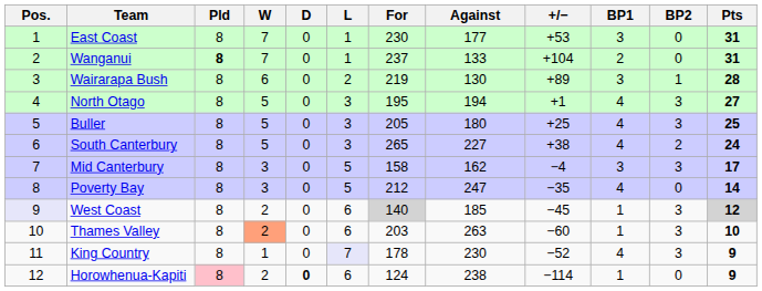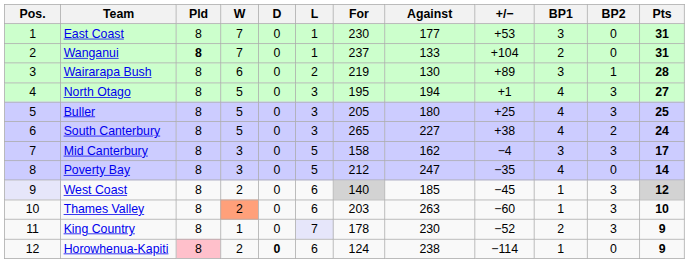 <table class="wikitable" style="text-align:center;width:100%">
 <tr>
 <th style="width:20px" abbr="Position">Pos.</th>
 <th style="width:17%">Team</th>
 <th style="width:25px" abbr="Played">Pld</th>
 <th style="width:20px" abbr="Won">W</th>
 <th style="width:20px" abbr="Drawn">D</th>
 <th style="width:20px" abbr="Lost">L</th>
 <th style="width:30px" abbr="Points for">For</th>
 <th style="width:30px" abbr="Points against">Against</th>
 <th style="width:30px" abbr="Points difference">+/−</th>
 <th style="width:28px" abbr="Bonus Points 1">BP1</th>
 <th style="width:28px" abbr="Bonus Points 2">BP2</th>
 <th style="width:25px" abbr="Points">Pts</th>
 </tr>
 <tr style="background:#cfc">
 <td>1</td>
 <td style="text-align:left"><a href='#'>East Coast</a></td>
 <td>8</td>
 <td>7</td>
 <td>0</td>
 <td>1</td>
 <td>230</td>
 <td>177</td>
 <td>+53</td>
 <td>3</td>
 <td>0</td>
 <td><strong>31</strong></td>
 </tr>
 <tr style="background:#cfc">
 <td>2</td>
 <td style="text-align:left"><a href='#'>Wanganui</a></td>
 <td><strong>8</strong></td>
 <td>7</td>
 <td>0</td>
 <td>1</td>
 <td>237</td>
 <td>133</td>
 <td>+104</td>
 <td>2</td>
 <td>0</td>
 <td><strong>31</strong></td>
 </tr>
 <tr style="background:#cfc">
 <td>3</td>
 <td style="text-align:left"><a href='#'>Wairarapa Bush</a></td>
 <td>8</td>
 <td>6</td>
 <td>0</td>
 <td>2</td>
 <td>219</td>
 <td>130</td>
 <td>+89</td>
 <td>3</td>
 <td>1</td>
 <td><strong>28</strong></td>
 </tr>
 <tr style="background:#cfc">
 <td>4</td>
 <td style="text-align:left"><a href='#'>North Otago</a></td>
 <td>8</td>
 <td>5</td>
 <td>0</td>
 <td>3</td>
 <td>195</td>
 <td>194</td>
 <td>+1</td>
 <td>4</td>
 <td>3</td>
 <td><strong>27</strong></td>
 </tr>
 <tr style="background:#ccf">
 <td>5</td>
 <td style="text-align:left"><a href='#'>Buller</a></td>
 <td>8</td>
 <td>5</td>
 <td>0</td>
 <td>3</td>
 <td>205</td>
 <td>180</td>
 <td>+25</td>
 <td>4</td>
 <td>3</td>
 <td><strong>25</strong></td>
 </tr>
 <tr style="background:#ccf">
 <td>6</td>
 <td style="text-align:left"><a href='#'>South Canterbury</a></td>
 <td>8</td>
 <td>5</td>
 <td>0</td>
 <td>3</td>
 <td>265</td>
 <td>227</td>
 <td>+38</td>
 <td>4</td>
 <td>2</td>
 <td><strong>24</strong></td>
 </tr>
 <tr style="background:#ccf">
 <td>7</td>
 <td style="text-align:left"><a href='#'>Mid Canterbury</a></td>
 <td>8</td>
 <td>3</td>
 <td>0</td>
 <td>5</td>
 <td>158</td>
 <td>162</td>
 <td>−4</td>
 <td>3</td>
 <td>3</td>
 <td><strong>17</strong></td>
 </tr>
 <tr style="background:#ccf">
 <td>8</td>
 <td style="text-align:left"><a href='#'>Poverty Bay</a></td>
 <td>8</td>
 <td>3</td>
 <td>0</td>
 <td>5</td>
 <td>212</td>
 <td>247</td>
 <td>−35</td>
 <td>4</td>
 <td>0</td>
 <td><strong>14</strong></td>
 </tr>
 <tr>
 <td style="background: lavender;">9</td>
 <td style="text-align:left"><a href='#'>West Coast</a></td>
 <td>8</td>
 <td>2</td>
 <td>0</td>
 <td>6</td>
 <td style="background: lightgrey;">140</td>
 <td>185</td>
 <td>−45</td>
 <td>1</td>
 <td>3</td>
 <td style="background: lightgrey;"><strong>12</strong></td>
 </tr>
 <tr>
 <td>10</td>
 <td style="text-align:left"><a href='#'>Thames Valley</a></td>
 <td>8</td>
 <td style="background: lightsalmon;">2</td>
 <td>0</td>
 <td>6</td>
 <td>203</td>
 <td>263</td>
 <td>−60</td>
 <td>1</td>
 <td>3</td>
 <td><strong>10</strong></td>
 </tr>
 <tr>
 <td>11</td>
 <td style="text-align:left"><a href='#'>King Country</a></td>
 <td>8</td>
 <td>1</td>
 <td>0</td>
 <td style="background: lavender;">7</td>
 <td>178</td>
 <td>230</td>
 <td>−52</td>
-<td>4</td>
+<td>2</td>
 <td>3</td>
 <td><strong>9</strong></td>
 </tr>
 <tr>
 <td>12</td>
 <td style="text-align:left"><a href='#'>Horowhenua-Kapiti</a></td>
 <td style="background: pink;">8</td>
 <td>2</td>
 <td><strong>0</strong></td>
 <td>6</td>
 <td>124</td>
 <td>238</td>
 <td>−114</td>
 <td>1</td>
 <td>0</td>
 <td><strong>9</strong></td>
 </tr>
 </table>
